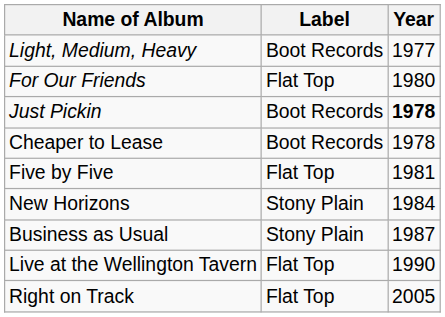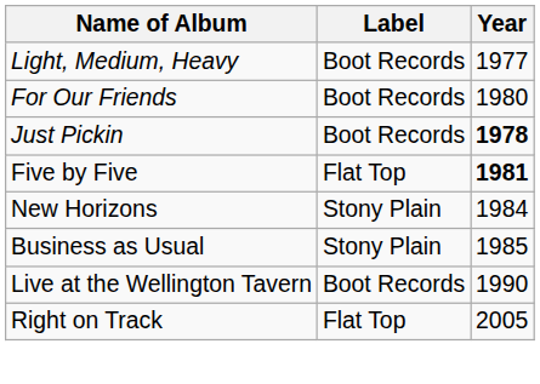 <table class="wikitable sortable" border="1">
 <tr>
 <th>Name of Album</th>
 <th>Label</th>
 <th>Year</th>
 </tr>
 <tr>
 <td><em>Light, Medium, Heavy</em></td>
 <td>Boot Records</td>
 <td>1977</td>
 </tr>
 <tr>
 <td><em>For Our Friends</em></td>
-<td>Flat Top</td>
+<td>Boot Records</td>
 <td>1980</td>
 </tr>
 <tr>
 <td><em>Just Pickin<strong></td>
 <td>Boot Records</td>
 <td><strong>1978</strong></td>
 </tr>
 <tr>
-<td></em>Cheaper to Lease<em></td>
-<td>Boot Records</td>
-<td>1978</td>
-</tr>
-<tr>
 <td></em>Five by Five<em></td>
 <td>Flat Top</td>
-<td>1981</td>
+<td><strong>1981</strong></td>
 </tr>
 <tr>
 <td></em>New Horizons<em></td>
 <td>Stony Plain</td>
 <td>1984</td>
 </tr>
 <tr>
 <td></em>Business as Usual<em></td>
 <td>Stony Plain</td>
-<td>1987</td>
+<td>1985</td>
 </tr>
 <tr>
 <td></em>Live at the Wellington Tavern<em></td>
-<td>Flat Top</td>
+<td>Boot Records</td>
 <td>1990</td>
 </tr>
 <tr>
 <td></em>Right on Track<em></td>
 <td>Flat Top</td>
 <td>2005</td>
 </tr>
 </table>
